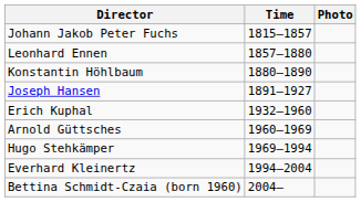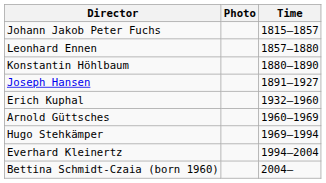 <table class="wikitable">
 <tr>
 <th>Director</th>
+<th>Photo</th>
 <th>Time</th>
-<th>Photo</th>
 </tr>
 <tr>
 <td>Johann Jakob Peter Fuchs</td>
+<td></td>
 <td>1815–1857</td>
-<td></td>
 </tr>
 <tr>
 <td>Leonhard Ennen</td>
+<td></td>
 <td>1857–1880</td>
-<td></td>
 </tr>
 <tr>
 <td>Konstantin Höhlbaum</td>
+<td></td>
 <td>1880–1890</td>
-<td></td>
 </tr>
 <tr>
 <td><a href='#'>Joseph Hansen</a></td>
+<td></td>
 <td>1891–1927</td>
-<td></td>
 </tr>
 <tr>
 <td>Erich Kuphal</td>
+<td></td>
 <td>1932–1960</td>
-<td></td>
 </tr>
 <tr>
 <td>Arnold Güttsches</td>
+<td></td>
 <td>1960–1969</td>
-<td></td>
 </tr>
 <tr>
 <td>Hugo Stehkämper</td>
+<td></td>
 <td>1969–1994</td>
-<td></td>
 </tr>
 <tr>
 <td>Everhard Kleinertz</td>
+<td></td>
 <td>1994–2004</td>
-<td></td>
 </tr>
 <tr>
 <td>Bettina Schmidt-Czaia (born 1960)</td>
+<td></td>
 <td>2004–</td>
-<td></td>
 </tr>
 </table>
